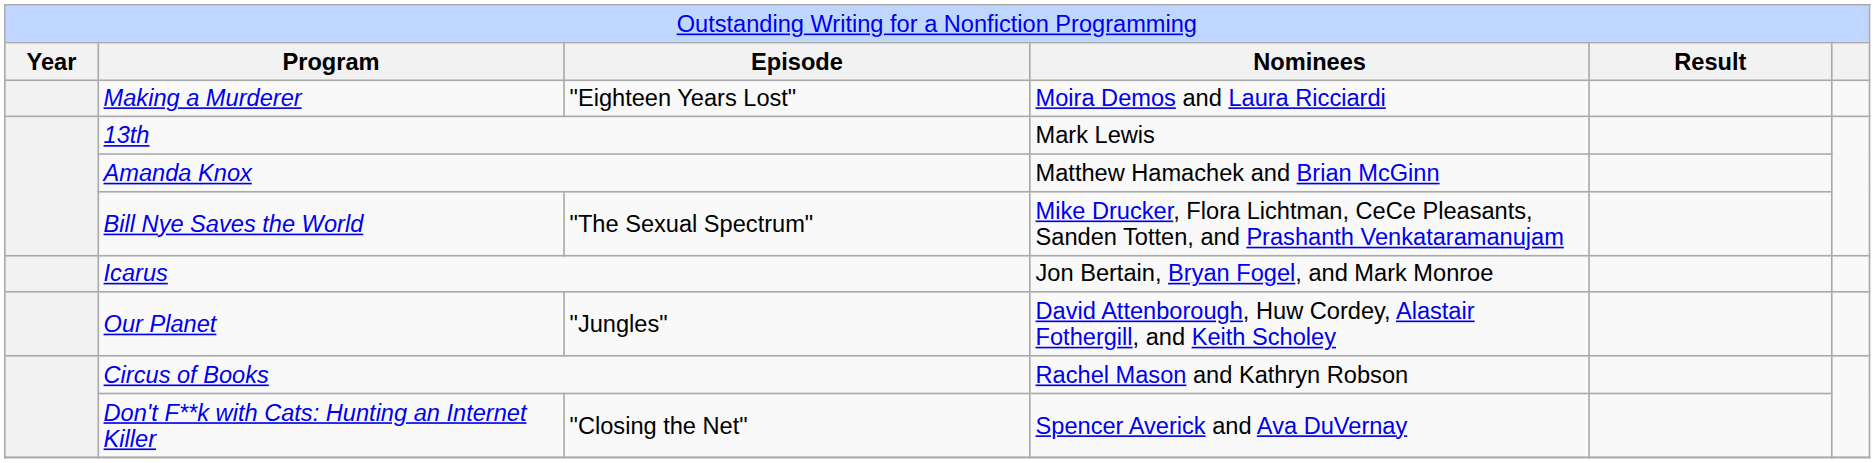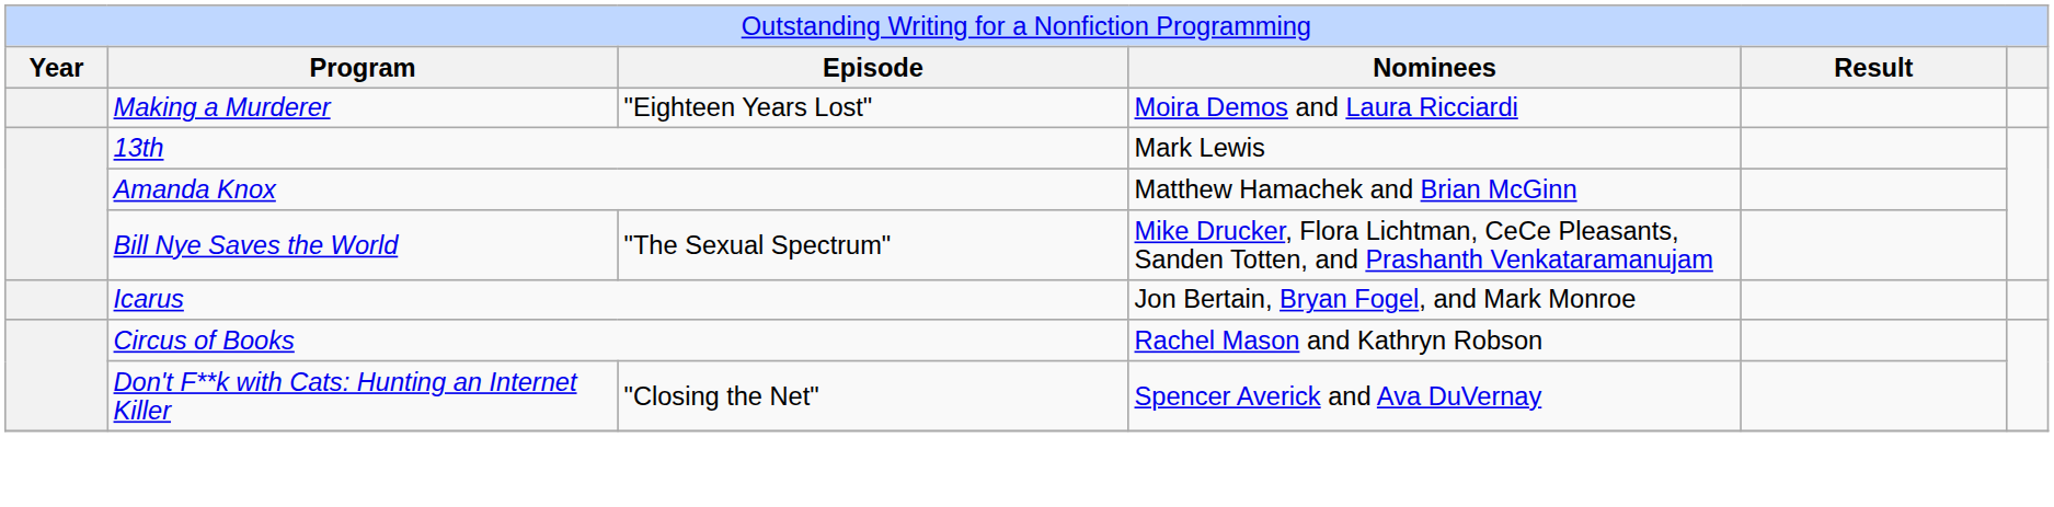 <table class="wikitable plainrowheaders" style="font-size: 90%" width=90%>
 <tr ---- bgcolor="#bfd7ff">
 <td colspan=6 align=center><a href='#'>Outstanding Writing for a Nonfiction Programming</a></td>
 </tr>
 <tr ---- bgcolor="#ebf5ff">
 <th width="5%">Year</th>
 <th width="25%">Program</th>
 <th width="25%">Episode</th>
 <th width="30%">Nominees</th>
 <th width="13%">Result</th>
 <th width="5%"></th>
 </tr>
 <tr>
 <th scope=row></th>
 <td><em><a href='#'>Making a Murderer</a></em></td>
 <td>"Eighteen Years Lost"</td>
 <td><a href='#'>Moira Demos</a> and <a href='#'>Laura Ricciardi</a></td>
 <td></td>
 <td style="text-align:center;"></td>
 </tr>
 <tr>
 <th scope=row rowspan="3"></th>
 <td colspan="2"><em><a href='#'>13th</a></em></td>
 <td>Mark Lewis</td>
 <td></td>
 <td style="text-align:center;" rowspan="3"></td>
 </tr>
 <tr>
 <td colspan="2"><em><a href='#'>Amanda Knox</a></em></td>
 <td>Matthew Hamachek and <a href='#'>Brian McGinn</a></td>
 <td></td>
 </tr>
 <tr>
 <td><em><a href='#'>Bill Nye Saves the World</a></em></td>
 <td>"The Sexual Spectrum"</td>
 <td><a href='#'>Mike Drucker</a>, Flora Lichtman, CeCe Pleasants, Sanden Totten, and <a href='#'>Prashanth Venkataramanujam</a></td>
 <td></td>
 </tr>
 <tr>
 <th scope=row></th>
 <td colspan="2"><em><a href='#'>Icarus</a></em></td>
 <td>Jon Bertain, <a href='#'>Bryan Fogel</a>, and Mark Monroe</td>
 <td></td>
 <td style="text-align:center;"></td>
 </tr>
 <tr>
-<th scope=row></th>
-<td><em><a href='#'>Our Planet</a></em></td>
-<td>"Jungles"</td>
-<td><a href='#'>David Attenborough</a>, Huw Cordey, <a href='#'>Alastair Fothergill</a>, and <a href='#'>Keith Scholey</a></td>
-<td></td>
-<td style="text-align:center;"></td>
-</tr>
-<tr>
 <th scope=row rowspan="2"></th>
 <td colspan="2"><em><a href='#'>Circus of Books</a></em></td>
 <td><a href='#'>Rachel Mason</a> and Kathryn Robson</td>
 <td></td>
 <td style="text-align:center;" rowspan="2"></td>
 </tr>
 <tr>
 <td><em><a href='#'>Don't F**k with Cats: Hunting an Internet Killer</a></em></td>
 <td>"Closing the Net"</td>
 <td><a href='#'>Spencer Averick</a> and <a href='#'>Ava DuVernay</a></td>
 <td></td>
 </tr>
 <tr>
 </tr>
 </table>
